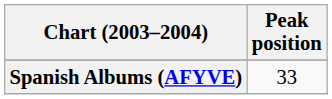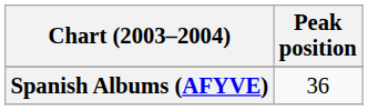 <table class="wikitable sortable plainrowheaders" style="text-align:center">
 <tr>
 <th scope="col">Chart (2003–2004)</th>
 <th scope="col">Peak<br>position</th>
 </tr>
 <tr>
 </tr>
 <tr>
 </tr>
 <tr>
 </tr>
 <tr>
 </tr>
 <tr>
 </tr>
 <tr>
 <th scope="row">Spanish Albums (<a href='#'>AFYVE</a>)</th>
-<td>33</td>
+<td>36</td>
 </tr>
 <tr>
 </tr>
 <tr>
 </tr>
 </table>
